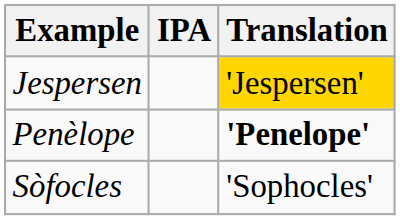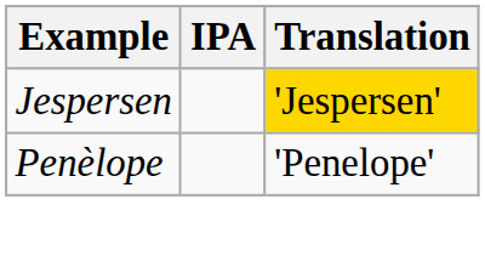 <table class="wikitable">
 <tr>
 <th>Example</th>
 <th>IPA</th>
 <th>Translation</th>
 </tr>
 <tr>
 <td><em>Jespersen</em></td>
 <td></td>
 <td style="background: gold;">'Jespersen'</td>
 </tr>
 <tr>
 <td><em>Penèlope</em></td>
 <td></td>
-<td><strong>'Penelope'</strong></td>
-</tr>
-<tr>
-<td><em>Sòfocles</em></td>
-<td></td>
-<td>'Sophocles'</td>
+<td>'Penelope'</td>
 </tr>
 </table>
